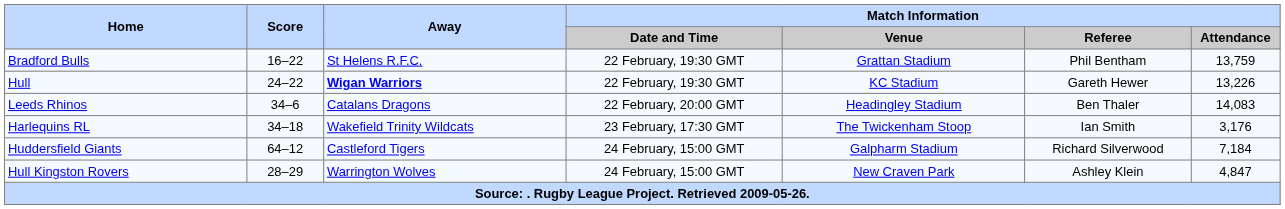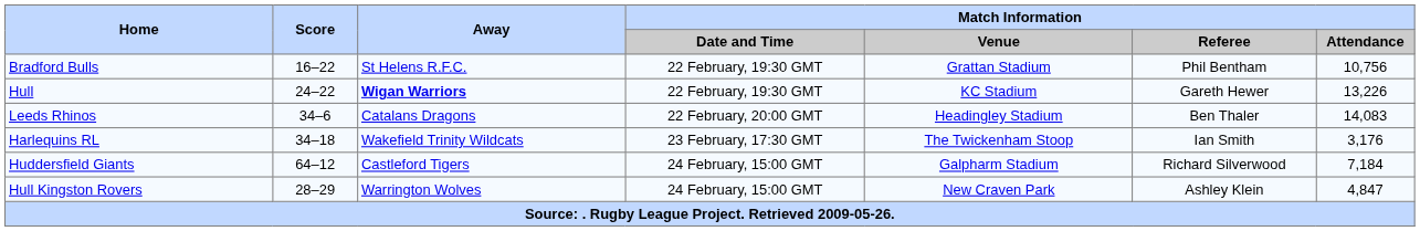 <table border="1" cellpadding="3" cellspacing="0" style="border-collapse:collapse; font-size:80%; text-align:center; width:100%;">
 <tr style="background:#c1d8ff;">
 <th rowspan="2" style="width:19%;">Home</th>
 <th rowspan="2" style="width:6%;">Score</th>
 <th rowspan="2" style="width:19%;">Away</th>
 <th colspan=6>Match Information</th>
 </tr>
 <tr style="background:#ccc;">
 <th width=17%>Date and Time</th>
 <th width=19%>Venue</th>
 <th width=13%>Referee</th>
 <th width=7%>Attendance</th>
 </tr>
 <tr style="background:#f5faff;">
 <td align=left> <a href='#'>Bradford Bulls</a></td>
 <td>16–22</td>
 <td align=left> <a href='#'>St Helens R.F.C.</a></td>
 <td>22 February, 19:30 GMT</td>
 <td><a href='#'>Grattan Stadium</a></td>
 <td>Phil Bentham</td>
-<td>13,759</td>
+<td>10,756</td>
 </tr>
 <tr style="background:#f5faff;">
 <td align=left> <a href='#'>Hull</a></td>
 <td>24–22</td>
 <td align=left><strong> <a href='#'>Wigan Warriors</a></strong></td>
 <td>22 February, 19:30 GMT</td>
 <td><a href='#'>KC Stadium</a></td>
 <td>Gareth Hewer</td>
 <td>13,226</td>
 </tr>
 <tr style="background:#f5faff;">
 <td align=left> <a href='#'>Leeds Rhinos</a></td>
 <td>34–6</td>
 <td align=left> <a href='#'>Catalans Dragons</a></td>
 <td>22 February, 20:00 GMT</td>
 <td><a href='#'>Headingley Stadium</a></td>
 <td>Ben Thaler</td>
 <td>14,083</td>
 </tr>
 <tr style="background:#f5faff;">
 <td align=left> <a href='#'>Harlequins RL</a></td>
 <td>34–18</td>
 <td align=left> <a href='#'>Wakefield Trinity Wildcats</a></td>
 <td>23 February, 17:30 GMT</td>
 <td><a href='#'>The Twickenham Stoop</a></td>
 <td>Ian Smith</td>
 <td>3,176</td>
 </tr>
 <tr style="background:#f5faff;">
 <td align=left> <a href='#'>Huddersfield Giants</a></td>
 <td>64–12</td>
 <td align=left> <a href='#'>Castleford Tigers</a></td>
 <td>24 February, 15:00 GMT</td>
 <td><a href='#'>Galpharm Stadium</a></td>
 <td>Richard Silverwood</td>
 <td>7,184</td>
 </tr>
 <tr style="background:#f5faff;">
 <td align=left> <a href='#'>Hull Kingston Rovers</a></td>
 <td>28–29</td>
 <td align=left> <a href='#'>Warrington Wolves</a></td>
 <td>24 February, 15:00 GMT</td>
 <td><a href='#'>New Craven Park</a></td>
 <td>Ashley Klein</td>
 <td>4,847</td>
 </tr>
 <tr style="background:#c1d8ff;">
 <th colspan=10>Source: . Rugby League Project. Retrieved 2009-05-26.</th>
 </tr>
 </table>
